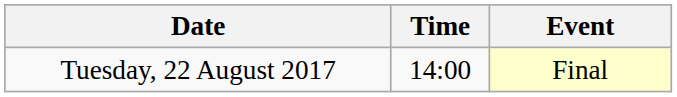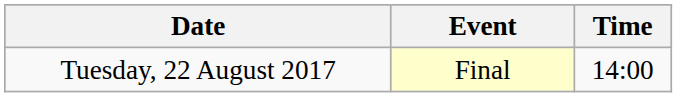 <table class="wikitable" style="text-align:center;">
 <tr>
 <th width="220">Date</th>
+<th width="100">Event</th>
 <th width="50">Time</th>
-<th width="100">Event</th>
 </tr>
 <tr>
 <td>Tuesday, 22 August 2017</td>
+<td bgcolor="ffffcc">Final</td>
 <td>14:00</td>
-<td bgcolor="ffffcc">Final</td>
 </tr>
 </table>
